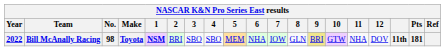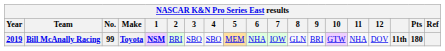 <table class="wikitable" style="text-align:center; font-size:75%">
 <tr>
 <th colspan=19><a href='#'>NASCAR K&N Pro Series East</a> results</th>
 </tr>
 <tr>
 <th>Year</th>
 <th>Team</th>
 <th>No.</th>
 <th>Make</th>
 <th>1</th>
 <th>2</th>
 <th>3</th>
 <th>4</th>
 <th>5</th>
 <th>6</th>
 <th>7</th>
 <th>8</th>
 <th>9</th>
 <th>10</th>
 <th>11</th>
 <th>12</th>
 <th></th>
 <th>Pts</th>
 <th>Ref</th>
 </tr>
 <tr>
-<th><a href='#'>2022</a></th>
+<th><a href='#'>2019</a></th>
 <th><a href='#'>Bill McAnally Racing</a></th>
-<th>98</th>
+<th>99</th>
 <th><a href='#'>Toyota</a></th>
 <td style="background:#EFCFFF;"><strong><a href='#'>NSM</a><br></strong></td>
 <td style="background:#DFFFDF;"><a href='#'>BRI</a><br></td>
 <td><a href='#'>SBO</a></td>
 <td><a href='#'>SBO</a></td>
 <td style="background:#FFDF9F;"><a href='#'>MEM</a><br></td>
 <td style="background:#DFFFDF;"><a href='#'>NHA</a><br></td>
 <td style="background:#DFFFDF;"><a href='#'>IOW</a><br></td>
 <td><a href='#'>GLN</a></td>
-<td style="background: khaki;"><a href='#'>BRI</a></td>
+<td><a href='#'>BRI</a></td>
 <td style="background:#EFCFFF;"><a href='#'>GTW</a><br></td>
 <td><a href='#'>NHA</a></td>
 <td><a href='#'>DOV</a></td>
 <th>11th</th>
-<th>181</th>
+<th>180</th>
 <th></th>
 </tr>
 </table>
